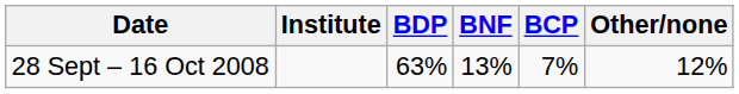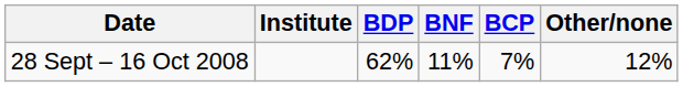 <table class=wikitable style=text-align:right>
 <tr>
 <th>Date</th>
 <th>Institute</th>
 <th><a href='#'>BDP</a></th>
 <th><a href='#'>BNF</a></th>
 <th><a href='#'>BCP</a></th>
 <th>Other/none</th>
 </tr>
 <tr>
 <td>28 Sept – 16 Oct 2008</td>
 <td></td>
-<td>63%</td>
-<td>13%</td>
+<td>62%</td>
+<td>11%</td>
 <td>7%</td>
 <td>12%</td>
 </tr>
 </table>
